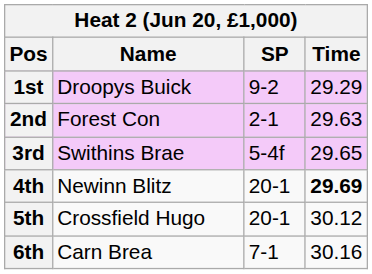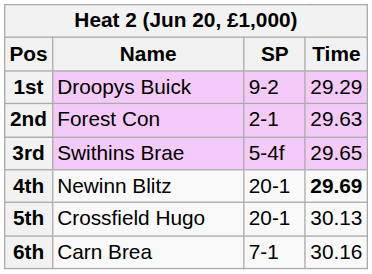 <table class="wikitable">
 <tr>
 <th colspan="6">Heat 2 (Jun 20, £1,000)</th>
 </tr>
 <tr>
 <th width=20>Pos</th>
 <th width=140>Name</th>
 <th width=40>SP</th>
 <th width=40>Time</th>
 </tr>
 <tr style="background: #f4caf9;">
 <th>1st</th>
 <td>Droopys Buick</td>
 <td>9-2</td>
 <td>29.29</td>
 </tr>
 <tr style="background: #f4caf9;">
 <th>2nd</th>
 <td>Forest Con</td>
 <td>2-1</td>
 <td>29.63</td>
 </tr>
 <tr style="background: #f4caf9;">
 <th>3rd</th>
 <td>Swithins Brae</td>
 <td>5-4f</td>
 <td>29.65</td>
 </tr>
 <tr>
 <th>4th</th>
 <td>Newinn Blitz</td>
 <td>20-1</td>
 <td><strong>29.69</strong></td>
 </tr>
 <tr>
 <th>5th</th>
 <td>Crossfield Hugo</td>
 <td>20-1</td>
-<td>30.12</td>
+<td>30.13</td>
 </tr>
 <tr>
 <th>6th</th>
 <td>Carn Brea</td>
 <td>7-1</td>
 <td>30.16</td>
 </tr>
 </table>
